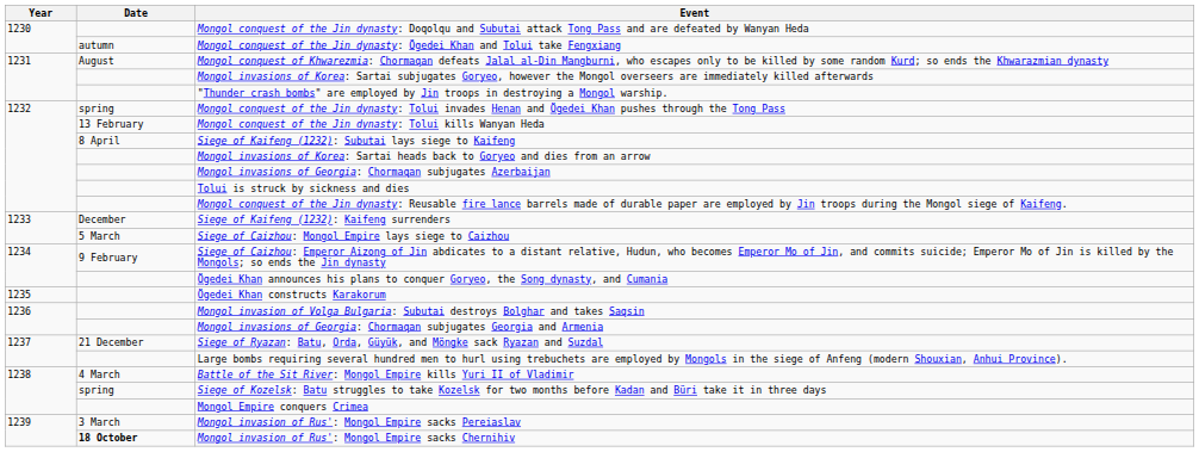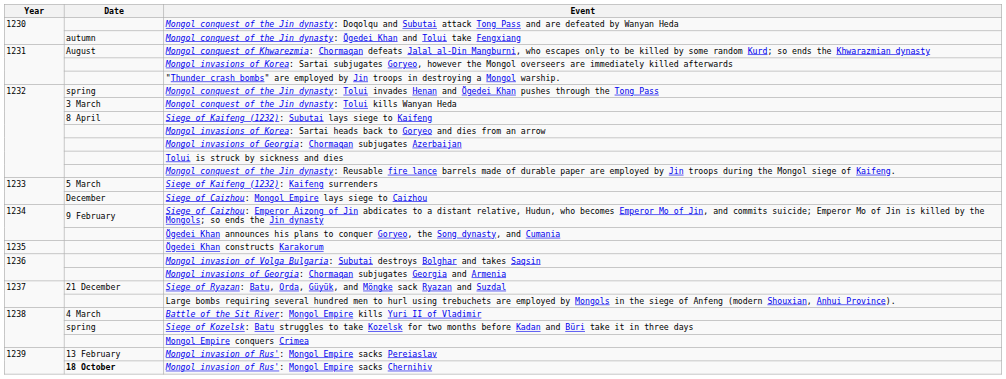 <table class="wikitable" width="100%">
 <tr>
 <th style="width:6%">Year</th>
 <th style="width:10%">Date</th>
 <th>Event</th>
 </tr>
 <tr>
 <td rowspan="2" valign="top">1230</td>
 <td></td>
 <td><em><a href='#'>Mongol conquest of the Jin dynasty</a></em>: Doqolqu and <a href='#'>Subutai</a> attack <a href='#'>Tong Pass</a> and are defeated by Wanyan Heda</td>
 </tr>
 <tr>
 <td>autumn</td>
 <td><em><a href='#'>Mongol conquest of the Jin dynasty</a></em>: <a href='#'>Ögedei Khan</a> and <a href='#'>Tolui</a> take <a href='#'>Fengxiang</a></td>
 </tr>
 <tr>
 <td rowspan="3" valign="top">1231</td>
 <td>August</td>
 <td><em><a href='#'>Mongol conquest of Khwarezmia</a></em>: <a href='#'>Chormaqan</a> defeats <a href='#'>Jalal al-Din Mangburni</a>, who escapes only to be killed by some random <a href='#'>Kurd</a>; so ends the <a href='#'>Khwarazmian dynasty</a></td>
 </tr>
 <tr>
 <td></td>
 <td><em><a href='#'>Mongol invasions of Korea</a></em>: Sartai subjugates <a href='#'>Goryeo</a>, however the Mongol overseers are immediately killed afterwards</td>
 </tr>
 <tr>
 <td></td>
 <td>"<a href='#'>Thunder crash bombs</a>" are employed by <a href='#'>Jin</a> troops in destroying a <a href='#'>Mongol</a> warship.</td>
 </tr>
 <tr>
 <td rowspan="7" valign="top">1232</td>
 <td>spring</td>
 <td><em><a href='#'>Mongol conquest of the Jin dynasty</a></em>: <a href='#'>Tolui</a> invades <a href='#'>Henan</a> and <a href='#'>Ögedei Khan</a> pushes through the <a href='#'>Tong Pass</a></td>
 </tr>
 <tr>
-<td>13 February</td>
+<td>3 March</td>
 <td><em><a href='#'>Mongol conquest of the Jin dynasty</a></em>: <a href='#'>Tolui</a> kills Wanyan Heda</td>
 </tr>
 <tr>
 <td>8 April</td>
 <td><em><a href='#'>Siege of Kaifeng (1232)</a></em>: <a href='#'>Subutai</a> lays siege to <a href='#'>Kaifeng</a></td>
 </tr>
 <tr>
 <td></td>
 <td><em><a href='#'>Mongol invasions of Korea</a></em>: Sartai heads back to <a href='#'>Goryeo</a> and dies from an arrow</td>
 </tr>
 <tr>
 <td></td>
 <td><em><a href='#'>Mongol invasions of Georgia</a></em>: <a href='#'>Chormaqan</a> subjugates <a href='#'>Azerbaijan</a></td>
 </tr>
 <tr>
 <td></td>
 <td><a href='#'>Tolui</a> is struck by sickness and dies</td>
 </tr>
 <tr>
 <td></td>
 <td><em><a href='#'>Mongol conquest of the Jin dynasty</a></em>: Reusable <a href='#'>fire lance</a> barrels made of durable paper are employed by <a href='#'>Jin</a> troops during the Mongol siege of <a href='#'>Kaifeng</a>.</td>
 </tr>
 <tr>
 <td rowspan="2" valign="top">1233</td>
-<td>December</td>
+<td>5 March</td>
 <td><em><a href='#'>Siege of Kaifeng (1232)</a></em>: <a href='#'>Kaifeng</a> surrenders</td>
 </tr>
 <tr>
-<td>5 March</td>
+<td>December</td>
 <td><em><a href='#'>Siege of Caizhou</a></em>: <a href='#'>Mongol Empire</a> lays siege to <a href='#'>Caizhou</a></td>
 </tr>
 <tr>
 <td rowspan="2" valign="top">1234</td>
 <td>9 February</td>
 <td><em><a href='#'>Siege of Caizhou</a></em>: <a href='#'>Emperor Aizong of Jin</a> abdicates to a distant relative, Hudun, who becomes <a href='#'>Emperor Mo of Jin</a>, and commits suicide; Emperor Mo of Jin is killed by the <a href='#'>Mongols</a>; so ends the <a href='#'>Jin dynasty</a></td>
 </tr>
 <tr>
 <td></td>
 <td><a href='#'>Ögedei Khan</a> announces his plans to conquer <a href='#'>Goryeo</a>, the <a href='#'>Song dynasty</a>, and <a href='#'>Cumania</a></td>
 </tr>
 <tr>
 <td>1235</td>
 <td></td>
 <td><a href='#'>Ögedei Khan</a> constructs <a href='#'>Karakorum</a></td>
 </tr>
 <tr>
 <td rowspan="2" valign="top">1236</td>
 <td></td>
 <td><em><a href='#'>Mongol invasion of Volga Bulgaria</a></em>: <a href='#'>Subutai</a> destroys <a href='#'>Bolghar</a> and takes <a href='#'>Saqsin</a></td>
 </tr>
 <tr>
 <td></td>
 <td><em><a href='#'>Mongol invasions of Georgia</a></em>: <a href='#'>Chormaqan</a> subjugates <a href='#'>Georgia</a> and <a href='#'>Armenia</a></td>
 </tr>
 <tr>
 <td rowspan="2" valign="top">1237</td>
 <td>21 December</td>
 <td><em><a href='#'>Siege of Ryazan</a></em>: <a href='#'>Batu</a>, <a href='#'>Orda</a>, <a href='#'>Güyük</a>, and <a href='#'>Möngke</a> sack <a href='#'>Ryazan</a> and <a href='#'>Suzdal</a></td>
 </tr>
 <tr>
 <td></td>
 <td>Large bombs requiring several hundred men to hurl using trebuchets are employed by <a href='#'>Mongols</a> in the siege of Anfeng (modern <a href='#'>Shouxian</a>, <a href='#'>Anhui Province</a>).</td>
 </tr>
 <tr>
 <td rowspan="3" valign="top">1238</td>
 <td>4 March</td>
 <td><em><a href='#'>Battle of the Sit River</a></em>: <a href='#'>Mongol Empire</a> kills <a href='#'>Yuri II of Vladimir</a></td>
 </tr>
 <tr>
 <td>spring</td>
 <td><em><a href='#'>Siege of Kozelsk</a></em>: <a href='#'>Batu</a> struggles to take <a href='#'>Kozelsk</a> for two months before <a href='#'>Kadan</a> and <a href='#'>Büri</a> take it in three days</td>
 </tr>
 <tr>
 <td></td>
 <td><a href='#'>Mongol Empire</a> conquers <a href='#'>Crimea</a></td>
 </tr>
 <tr>
 <td rowspan="2" valign="top">1239</td>
-<td>3 March</td>
+<td>13 February</td>
 <td><em><a href='#'>Mongol invasion of Rus'</a></em>: <a href='#'>Mongol Empire</a> sacks <a href='#'>Pereiaslav</a></td>
 </tr>
 <tr>
 <td><strong>18 October</strong></td>
 <td><em><a href='#'>Mongol invasion of Rus'</a></em>: <a href='#'>Mongol Empire</a> sacks <a href='#'>Chernihiv</a></td>
 </tr>
 </table>
